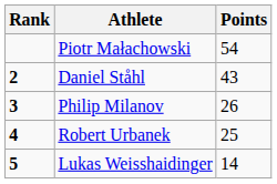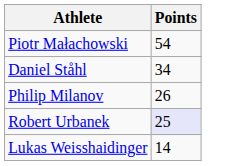 <table class="wikitable" style="border-collapse: collapse; font-size: 95%;">
 <tr>
-<th>Rank</th>
 <th>Athlete</th>
 <th>Points</th>
 </tr>
 <tr>
-<td></td>
 <td><a href='#'>Piotr Małachowski</a></td>
 <td>54</td>
 </tr>
 <tr>
-<td><strong>2</strong></td>
 <td><a href='#'>Daniel Ståhl</a></td>
-<td>43</td>
+<td>34</td>
 </tr>
 <tr>
-<td><strong>3</strong></td>
 <td><a href='#'>Philip Milanov</a></td>
 <td>26</td>
 </tr>
 <tr>
-<td><strong>4</strong></td>
 <td><a href='#'>Robert Urbanek</a></td>
-<td>25</td>
+<td style="background: lavender;">25</td>
 </tr>
 <tr>
-<td><strong>5</strong></td>
 <td><a href='#'>Lukas Weisshaidinger</a></td>
 <td>14</td>
 </tr>
 </table>
